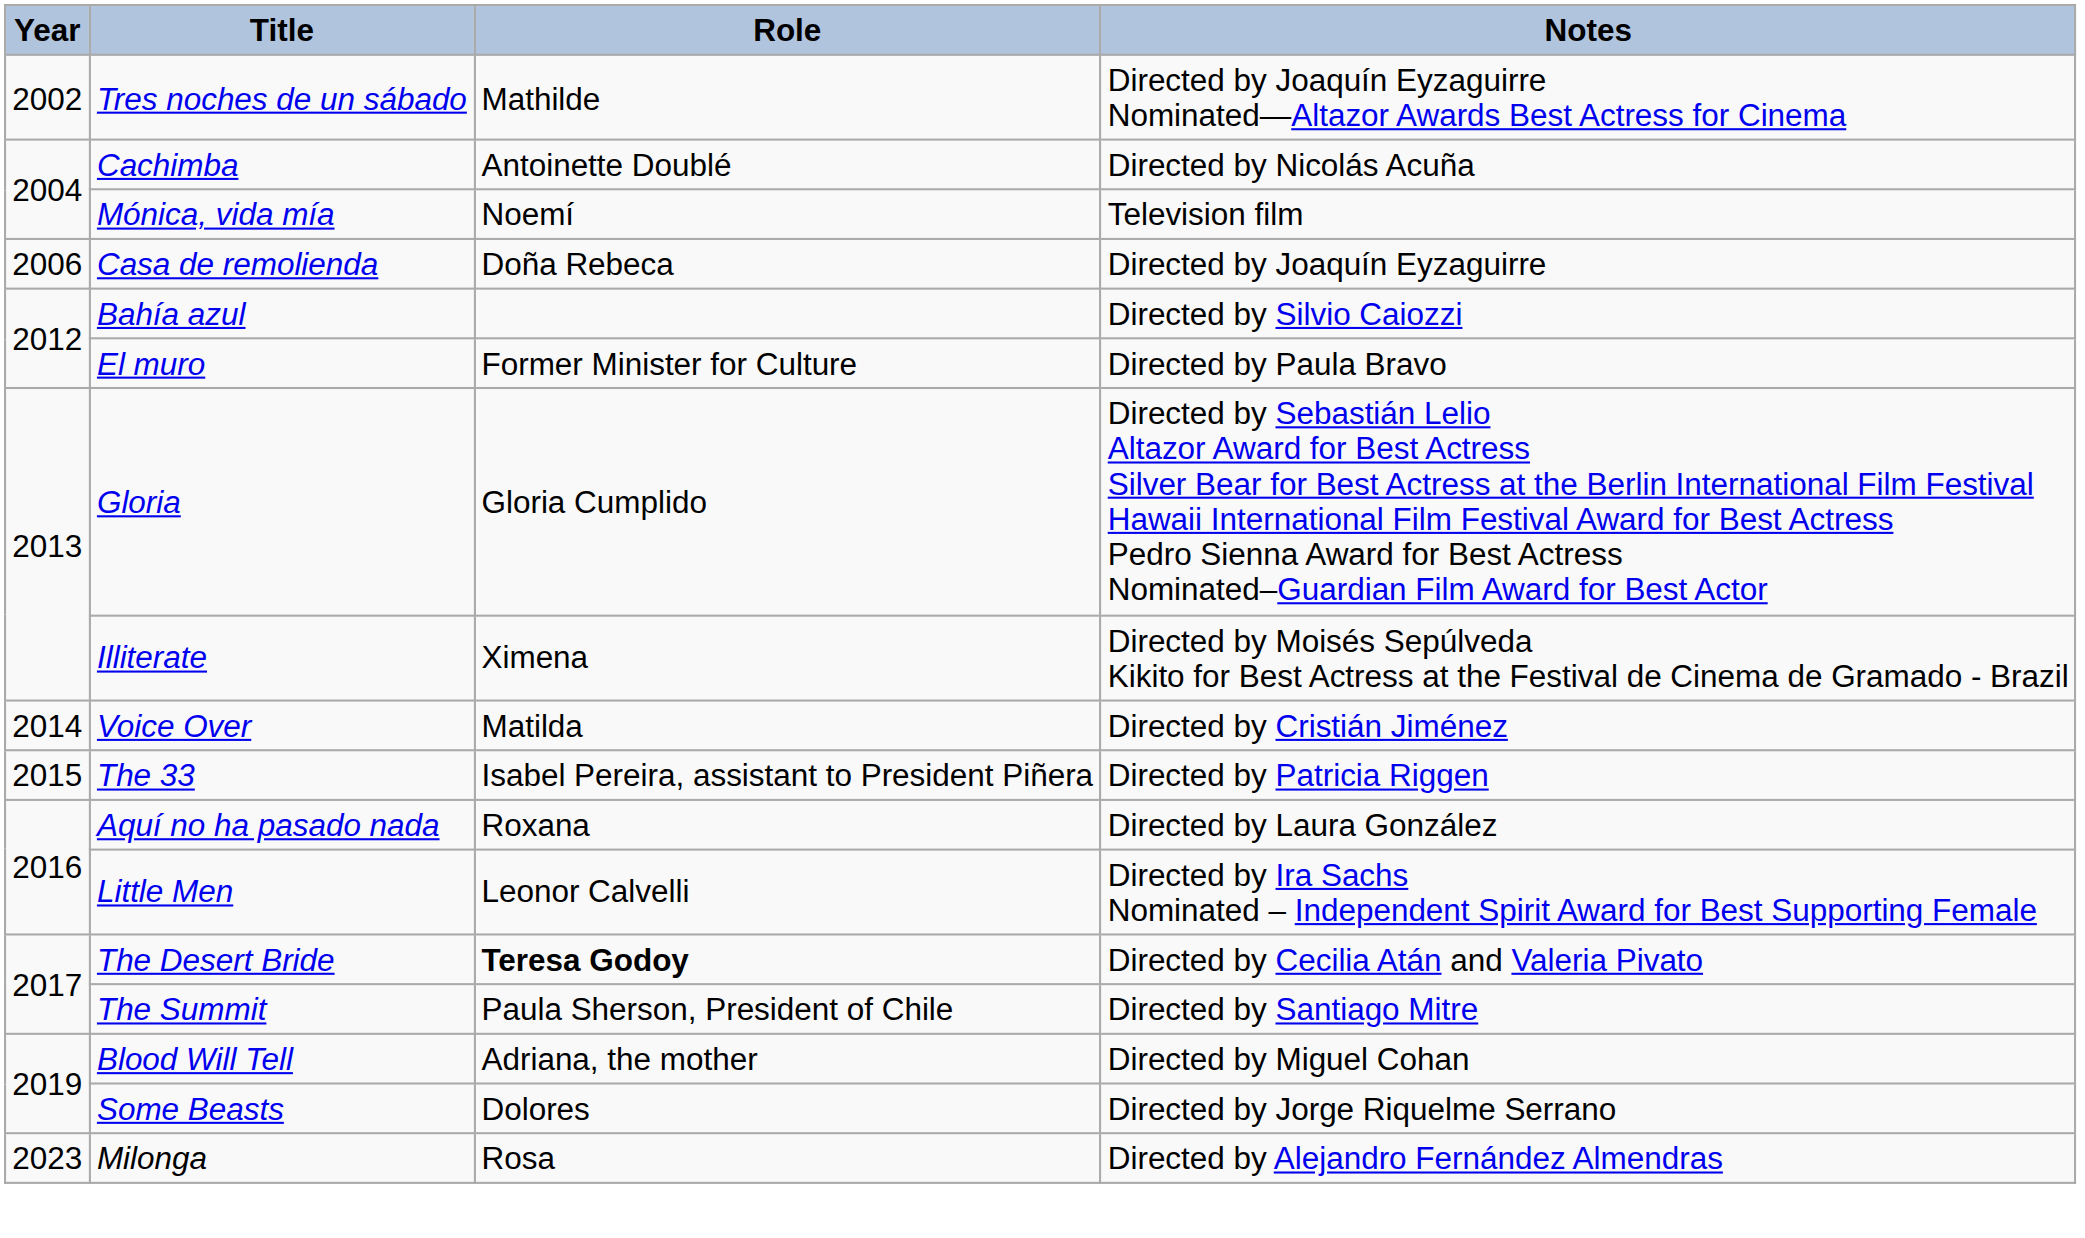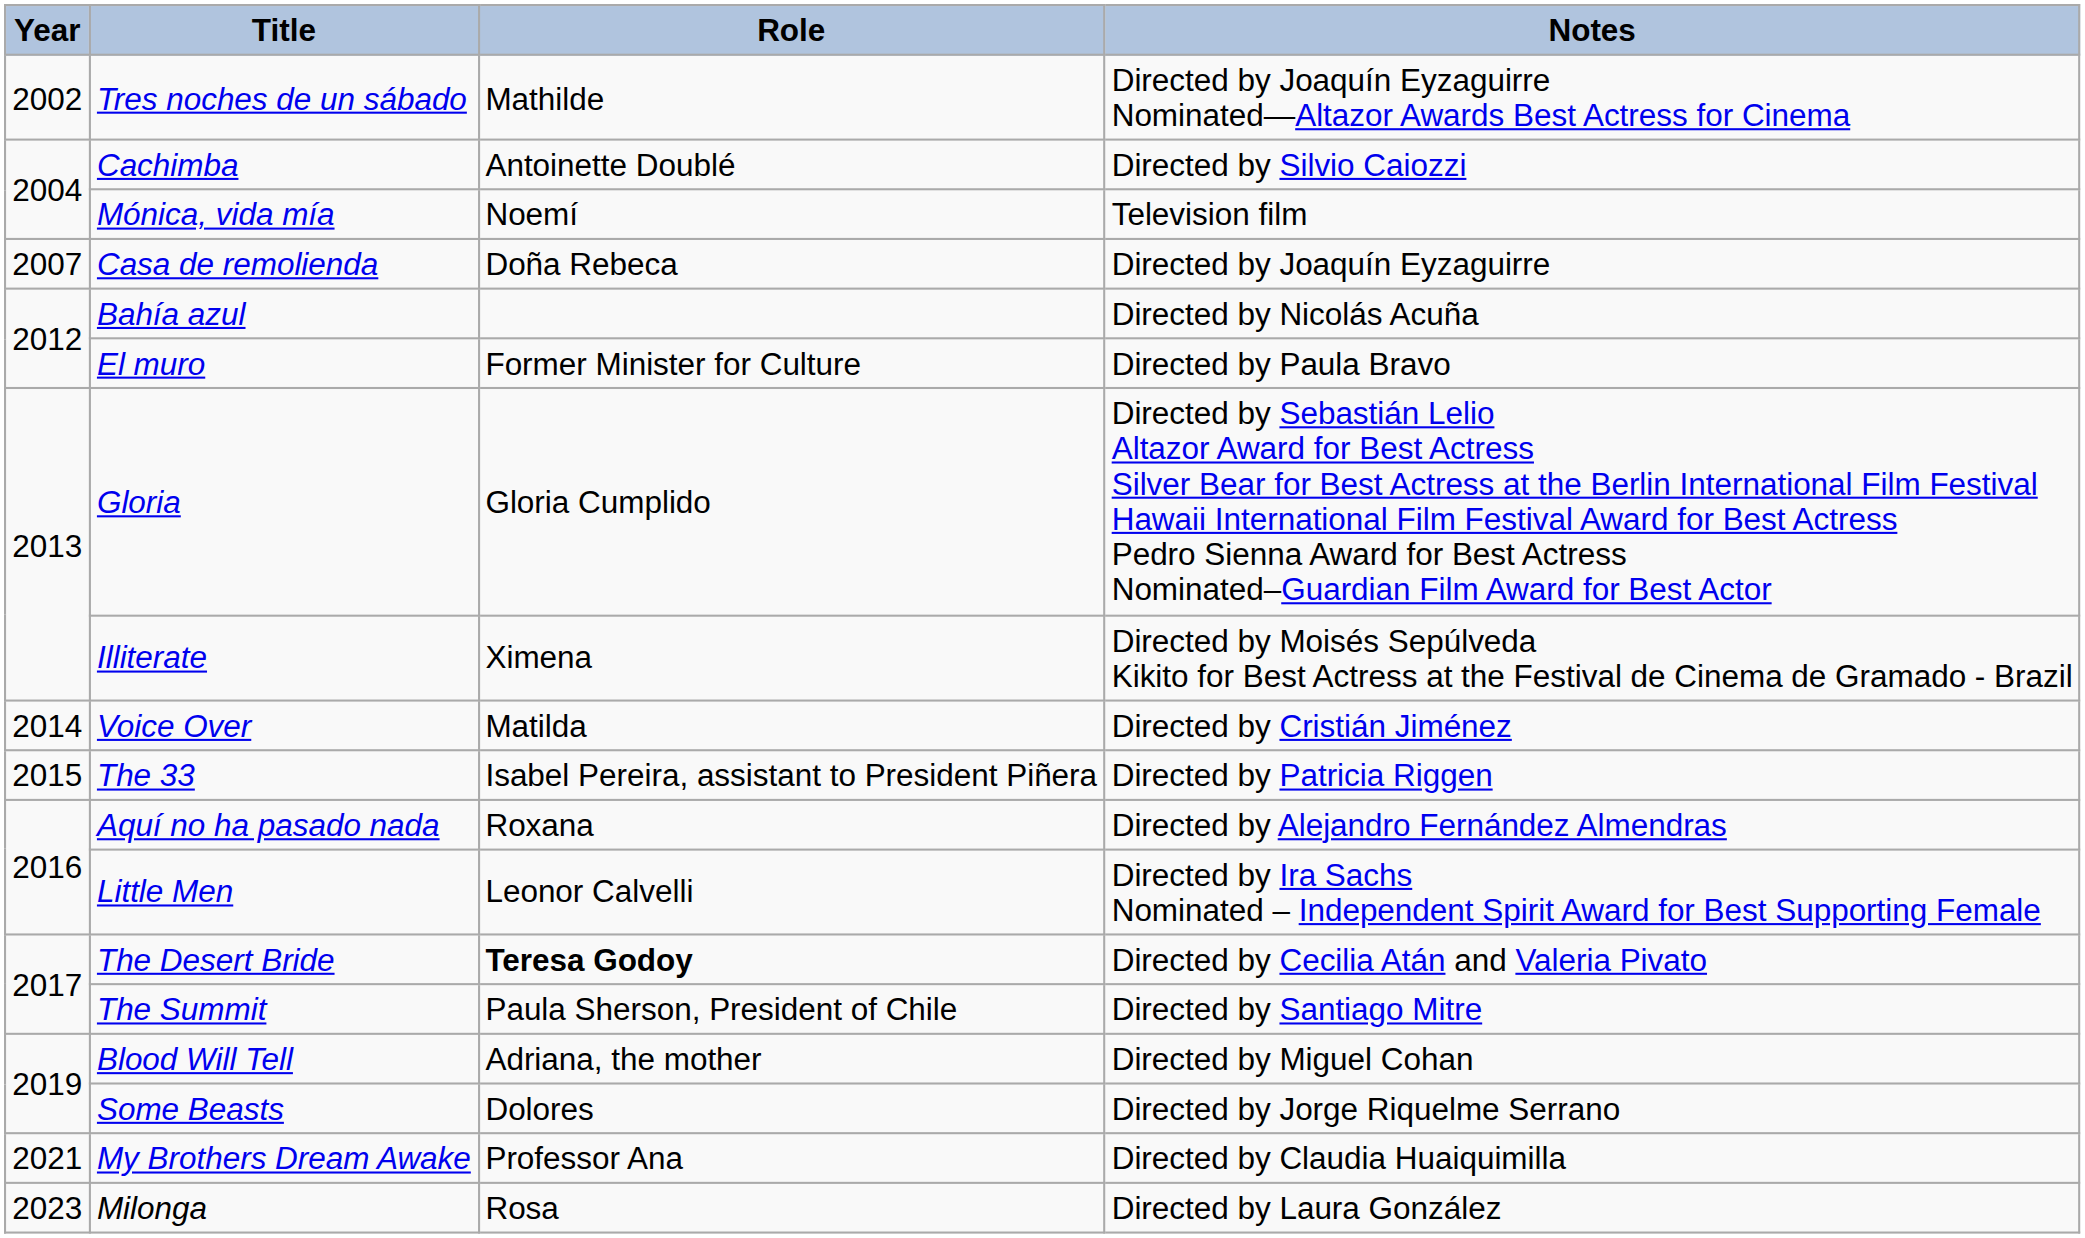 <table class="wikitable" style="font-size: 95%;">
 <tr>
 <th style="background:#B0C4DE;">Year</th>
 <th style="background:#B0C4DE;">Title</th>
 <th style="background:#B0C4DE;">Role</th>
 <th style="background:#B0C4DE;">Notes</th>
 </tr>
 <tr>
 <td>2002</td>
 <td><em><a href='#'>Tres noches de un sábado</a></em></td>
 <td>Mathilde</td>
 <td>Directed by Joaquín Eyzaguirre<br>Nominated—<a href='#'>Altazor Awards Best Actress for Cinema</a></td>
 </tr>
 <tr>
 <td rowspan="2">2004</td>
 <td><em><a href='#'>Cachimba</a></em></td>
 <td>Antoinette Doublé</td>
-<td>Directed by Nicolás Acuña</td>
+<td>Directed by <a href='#'>Silvio Caiozzi</a></td>
 </tr>
 <tr>
 <td><em><a href='#'>Mónica, vida mía</a></em></td>
 <td>Noemí</td>
 <td>Television film</td>
 </tr>
 <tr>
-<td>2006</td>
+<td>2007</td>
 <td><em><a href='#'>Casa de remolienda</a></em></td>
 <td>Doña Rebeca</td>
 <td>Directed by Joaquín Eyzaguirre</td>
 </tr>
 <tr>
 <td rowspan="2">2012</td>
 <td><em><a href='#'>Bahía azul</a></em></td>
 <td></td>
-<td>Directed by <a href='#'>Silvio Caiozzi</a></td>
+<td>Directed by Nicolás Acuña</td>
 </tr>
 <tr>
 <td><em><a href='#'>El muro</a></em></td>
 <td>Former Minister for Culture</td>
 <td>Directed by Paula Bravo</td>
 </tr>
 <tr>
 <td rowspan="2">2013</td>
 <td><em><a href='#'>Gloria</a></em></td>
 <td>Gloria Cumplido</td>
 <td>Directed by <a href='#'>Sebastián Lelio</a><br><a href='#'>Altazor Award for Best Actress</a><br><a href='#'>Silver Bear for Best Actress at the Berlin International Film Festival</a><br><a href='#'>Hawaii International Film Festival Award for Best Actress</a><br>Pedro Sienna Award for Best Actress<br>Nominated–<a href='#'>Guardian Film Award for Best Actor</a></td>
 </tr>
 <tr>
 <td><em><a href='#'>Illiterate</a></em></td>
 <td>Ximena</td>
 <td>Directed by Moisés Sepúlveda<br>Kikito for Best Actress at the Festival de Cinema de Gramado - Brazil</td>
 </tr>
 <tr>
 <td>2014</td>
 <td><em><a href='#'>Voice Over</a></em></td>
 <td>Matilda</td>
 <td>Directed by <a href='#'>Cristián Jiménez</a></td>
 </tr>
 <tr>
 <td>2015</td>
 <td><em><a href='#'>The 33</a></em></td>
 <td>Isabel Pereira, assistant to President Piñera</td>
 <td>Directed by <a href='#'>Patricia Riggen</a></td>
 </tr>
 <tr>
 <td rowspan="2">2016</td>
 <td><em><a href='#'>Aquí no ha pasado nada</a></em></td>
 <td>Roxana</td>
-<td>Directed by Laura González</td>
+<td>Directed by <a href='#'>Alejandro Fernández Almendras</a></td>
 </tr>
 <tr>
 <td><em><a href='#'>Little Men</a></em></td>
 <td>Leonor Calvelli</td>
 <td>Directed by <a href='#'>Ira Sachs</a><br>Nominated – <a href='#'>Independent Spirit Award for Best Supporting Female</a></td>
 </tr>
 <tr>
 <td rowspan="2">2017</td>
 <td><em><a href='#'>The Desert Bride</a></em></td>
 <td><strong>Teresa Godoy</strong></td>
 <td>Directed by <a href='#'>Cecilia Atán</a> and <a href='#'>Valeria Pivato</a></td>
 </tr>
 <tr>
 <td><em><a href='#'>The Summit</a></em></td>
 <td>Paula Sherson, President of Chile</td>
 <td>Directed by <a href='#'>Santiago Mitre</a></td>
 </tr>
 <tr>
 <td rowspan="2">2019</td>
 <td><em><a href='#'>Blood Will Tell</a></em></td>
 <td>Adriana, the mother</td>
 <td>Directed by Miguel Cohan</td>
 </tr>
 <tr>
 <td><em><a href='#'>Some Beasts</a></em></td>
 <td>Dolores</td>
 <td>Directed by Jorge Riquelme Serrano</td>
 </tr>
 <tr>
+<td>2021</td>
+<td><em><a href='#'>My Brothers Dream Awake</a></em></td>
+<td>Professor Ana</td>
+<td>Directed by Claudia Huaiquimilla</td>
+</tr>
+<tr>
 <td>2023</td>
 <td><em>Milonga</em></td>
 <td>Rosa</td>
-<td>Directed by <a href='#'>Alejandro Fernández Almendras</a></td>
+<td>Directed by Laura González</td>
 </tr>
 </table>
